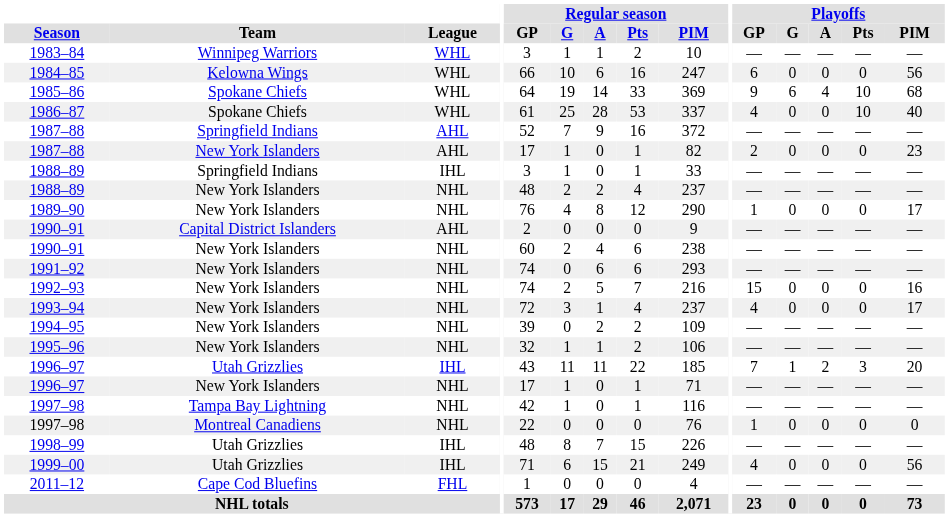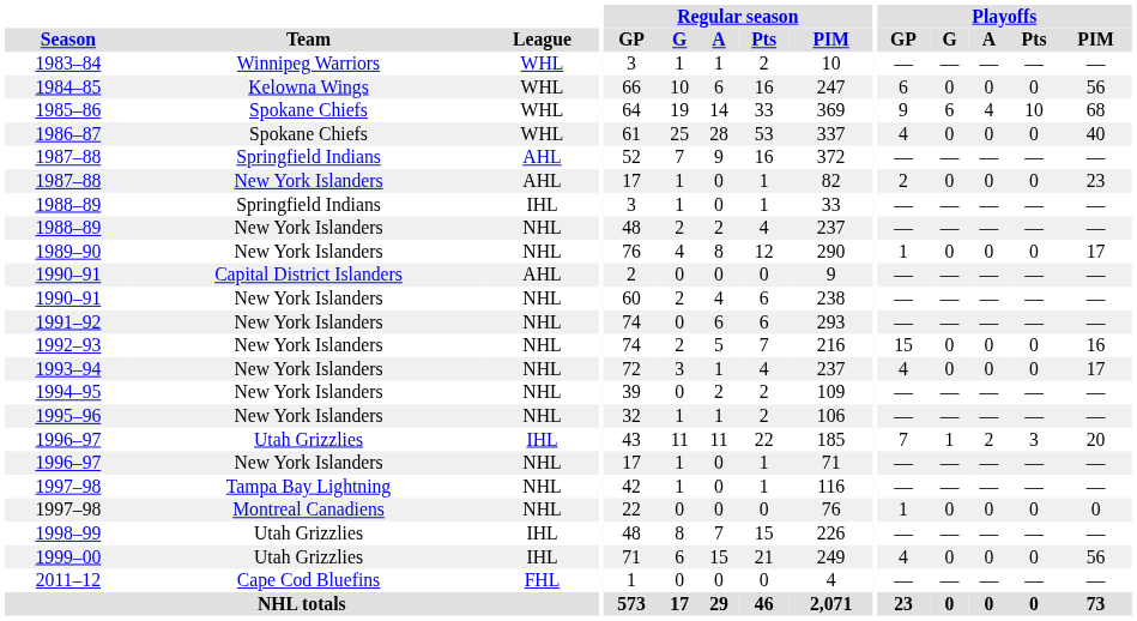 <table border="0" cellpadding="1" cellspacing="0" style="text-align:center; width:60em">
 <tr bgcolor="#e0e0e0">
 <th colspan="3" bgcolor="#ffffff"></th>
 <th rowspan="99" bgcolor="#ffffff"></th>
 <th colspan="5"><a href='#'>Regular season</a></th>
 <th rowspan="99" bgcolor="#ffffff"></th>
 <th colspan="5"><a href='#'>Playoffs</a></th>
 </tr>
 <tr bgcolor="#e0e0e0">
 <th><a href='#'>Season</a></th>
 <th>Team</th>
 <th>League</th>
 <th>GP</th>
 <th><a href='#'>G</a></th>
 <th><a href='#'>A</a></th>
 <th><a href='#'>Pts</a></th>
 <th><a href='#'>PIM</a></th>
 <th>GP</th>
 <th>G</th>
 <th>A</th>
 <th>Pts</th>
 <th>PIM</th>
 </tr>
 <tr>
 <td><a href='#'>1983–84</a></td>
 <td><a href='#'>Winnipeg Warriors</a></td>
 <td><a href='#'>WHL</a></td>
 <td>3</td>
 <td>1</td>
 <td>1</td>
 <td>2</td>
 <td>10</td>
 <td>—</td>
 <td>—</td>
 <td>—</td>
 <td>—</td>
 <td>—</td>
 </tr>
 <tr bgcolor="#f0f0f0">
 <td><a href='#'>1984–85</a></td>
 <td><a href='#'>Kelowna Wings</a></td>
 <td>WHL</td>
 <td>66</td>
 <td>10</td>
 <td>6</td>
 <td>16</td>
 <td>247</td>
 <td>6</td>
 <td>0</td>
 <td>0</td>
 <td>0</td>
 <td>56</td>
 </tr>
 <tr>
 <td><a href='#'>1985–86</a></td>
 <td><a href='#'>Spokane Chiefs</a></td>
 <td>WHL</td>
 <td>64</td>
 <td>19</td>
 <td>14</td>
 <td>33</td>
 <td>369</td>
 <td>9</td>
 <td>6</td>
 <td>4</td>
 <td>10</td>
 <td>68</td>
 </tr>
 <tr bgcolor="#f0f0f0">
 <td><a href='#'>1986–87</a></td>
 <td>Spokane Chiefs</td>
 <td>WHL</td>
 <td>61</td>
 <td>25</td>
 <td>28</td>
 <td>53</td>
 <td>337</td>
 <td>4</td>
 <td>0</td>
 <td>0</td>
-<td>10</td>
+<td>0</td>
 <td>40</td>
 </tr>
 <tr>
 <td><a href='#'>1987–88</a></td>
 <td><a href='#'>Springfield Indians</a></td>
 <td><a href='#'>AHL</a></td>
 <td>52</td>
 <td>7</td>
 <td>9</td>
 <td>16</td>
 <td>372</td>
 <td>—</td>
 <td>—</td>
 <td>—</td>
 <td>—</td>
 <td>—</td>
 </tr>
 <tr bgcolor="#f0f0f0">
 <td><a href='#'>1987–88</a></td>
 <td><a href='#'>New York Islanders</a></td>
 <td>AHL</td>
 <td>17</td>
 <td>1</td>
 <td>0</td>
 <td>1</td>
 <td>82</td>
 <td>2</td>
 <td>0</td>
 <td>0</td>
 <td>0</td>
 <td>23</td>
 </tr>
 <tr>
 <td><a href='#'>1988–89</a></td>
 <td>Springfield Indians</td>
 <td>IHL</td>
 <td>3</td>
 <td>1</td>
 <td>0</td>
 <td>1</td>
 <td>33</td>
 <td>—</td>
 <td>—</td>
 <td>—</td>
 <td>—</td>
 <td>—</td>
 </tr>
 <tr bgcolor="#f0f0f0">
 <td><a href='#'>1988–89</a></td>
 <td>New York Islanders</td>
 <td>NHL</td>
 <td>48</td>
 <td>2</td>
 <td>2</td>
 <td>4</td>
 <td>237</td>
 <td>—</td>
 <td>—</td>
 <td>—</td>
 <td>—</td>
 <td>—</td>
 </tr>
 <tr>
 <td><a href='#'>1989–90</a></td>
 <td>New York Islanders</td>
 <td>NHL</td>
 <td>76</td>
 <td>4</td>
 <td>8</td>
 <td>12</td>
 <td>290</td>
 <td>1</td>
 <td>0</td>
 <td>0</td>
 <td>0</td>
 <td>17</td>
 </tr>
 <tr bgcolor="#f0f0f0">
 <td><a href='#'>1990–91</a></td>
 <td><a href='#'>Capital District Islanders</a></td>
 <td>AHL</td>
 <td>2</td>
 <td>0</td>
 <td>0</td>
 <td>0</td>
 <td>9</td>
 <td>—</td>
 <td>—</td>
 <td>—</td>
 <td>—</td>
 <td>—</td>
 </tr>
 <tr>
 <td><a href='#'>1990–91</a></td>
 <td>New York Islanders</td>
 <td>NHL</td>
 <td>60</td>
 <td>2</td>
 <td>4</td>
 <td>6</td>
 <td>238</td>
 <td>—</td>
 <td>—</td>
 <td>—</td>
 <td>—</td>
 <td>—</td>
 </tr>
 <tr bgcolor="#f0f0f0">
 <td><a href='#'>1991–92</a></td>
 <td>New York Islanders</td>
 <td>NHL</td>
 <td>74</td>
 <td>0</td>
 <td>6</td>
 <td>6</td>
 <td>293</td>
 <td>—</td>
 <td>—</td>
 <td>—</td>
 <td>—</td>
 <td>—</td>
 </tr>
 <tr>
 <td><a href='#'>1992–93</a></td>
 <td>New York Islanders</td>
 <td>NHL</td>
 <td>74</td>
 <td>2</td>
 <td>5</td>
 <td>7</td>
 <td>216</td>
 <td>15</td>
 <td>0</td>
 <td>0</td>
 <td>0</td>
 <td>16</td>
 </tr>
 <tr bgcolor="#f0f0f0">
 <td><a href='#'>1993–94</a></td>
 <td>New York Islanders</td>
 <td>NHL</td>
 <td>72</td>
 <td>3</td>
 <td>1</td>
 <td>4</td>
 <td>237</td>
 <td>4</td>
 <td>0</td>
 <td>0</td>
 <td>0</td>
 <td>17</td>
 </tr>
 <tr>
 <td><a href='#'>1994–95</a></td>
 <td>New York Islanders</td>
 <td>NHL</td>
 <td>39</td>
 <td>0</td>
 <td>2</td>
 <td>2</td>
 <td>109</td>
 <td>—</td>
 <td>—</td>
 <td>—</td>
 <td>—</td>
 <td>—</td>
 </tr>
 <tr bgcolor="#f0f0f0">
 <td><a href='#'>1995–96</a></td>
 <td>New York Islanders</td>
 <td>NHL</td>
 <td>32</td>
 <td>1</td>
 <td>1</td>
 <td>2</td>
 <td>106</td>
 <td>—</td>
 <td>—</td>
 <td>—</td>
 <td>—</td>
 <td>—</td>
 </tr>
 <tr>
 <td><a href='#'>1996–97</a></td>
 <td><a href='#'>Utah Grizzlies</a></td>
 <td><a href='#'>IHL</a></td>
 <td>43</td>
 <td>11</td>
 <td>11</td>
 <td>22</td>
 <td>185</td>
 <td>7</td>
 <td>1</td>
 <td>2</td>
 <td>3</td>
 <td>20</td>
 </tr>
 <tr bgcolor="#f0f0f0">
 <td><a href='#'>1996–97</a></td>
 <td>New York Islanders</td>
 <td>NHL</td>
 <td>17</td>
 <td>1</td>
 <td>0</td>
 <td>1</td>
 <td>71</td>
 <td>—</td>
 <td>—</td>
 <td>—</td>
 <td>—</td>
 <td>—</td>
 </tr>
 <tr>
 <td><a href='#'>1997–98</a></td>
 <td><a href='#'>Tampa Bay Lightning</a></td>
 <td>NHL</td>
 <td>42</td>
 <td>1</td>
 <td>0</td>
 <td>1</td>
 <td>116</td>
 <td>—</td>
 <td>—</td>
 <td>—</td>
 <td>—</td>
 <td>—</td>
 </tr>
 <tr bgcolor="#f0f0f0">
 <td>1997–98</td>
 <td><a href='#'>Montreal Canadiens</a></td>
 <td>NHL</td>
 <td>22</td>
 <td>0</td>
 <td>0</td>
 <td>0</td>
 <td>76</td>
 <td>1</td>
 <td>0</td>
 <td>0</td>
 <td>0</td>
 <td>0</td>
 </tr>
 <tr>
 <td><a href='#'>1998–99</a></td>
 <td>Utah Grizzlies</td>
 <td>IHL</td>
 <td>48</td>
 <td>8</td>
 <td>7</td>
 <td>15</td>
 <td>226</td>
 <td>—</td>
 <td>—</td>
 <td>—</td>
 <td>—</td>
 <td>—</td>
 </tr>
 <tr bgcolor="#f0f0f0">
 <td><a href='#'>1999–00</a></td>
 <td>Utah Grizzlies</td>
 <td>IHL</td>
 <td>71</td>
 <td>6</td>
 <td>15</td>
 <td>21</td>
 <td>249</td>
 <td>4</td>
 <td>0</td>
 <td>0</td>
 <td>0</td>
 <td>56</td>
 </tr>
 <tr>
 <td><a href='#'>2011–12</a></td>
 <td><a href='#'>Cape Cod Bluefins</a></td>
 <td><a href='#'>FHL</a></td>
 <td>1</td>
 <td>0</td>
 <td>0</td>
 <td>0</td>
 <td>4</td>
 <td>—</td>
 <td>—</td>
 <td>—</td>
 <td>—</td>
 <td>—</td>
 </tr>
 <tr bgcolor="#e0e0e0">
 <th colspan="3">NHL totals</th>
 <th>573</th>
 <th>17</th>
 <th>29</th>
 <th>46</th>
 <th>2,071</th>
 <th>23</th>
 <th>0</th>
 <th>0</th>
 <th>0</th>
 <th>73</th>
 </tr>
 </table>
